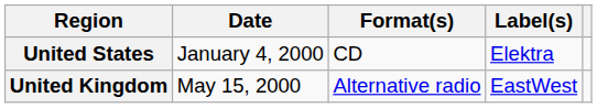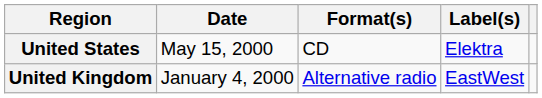 <table class="wikitable plainrowheaders">
 <tr>
 <th scope="col">Region</th>
 <th scope="col">Date</th>
 <th scope="col">Format(s)</th>
 <th scope="col">Label(s)</th>
 <th scope="col"></th>
 </tr>
 <tr>
 <th scope="row">United States</th>
-<td>January 4, 2000</td>
+<td>May 15, 2000</td>
 <td>CD</td>
 <td><a href='#'>Elektra</a></td>
 <td></td>
 </tr>
 <tr>
 <th scope="row">United Kingdom</th>
-<td>May 15, 2000</td>
+<td>January 4, 2000</td>
 <td><a href='#'>Alternative radio</a></td>
 <td><a href='#'>EastWest</a></td>
 <td></td>
 </tr>
 </table>
